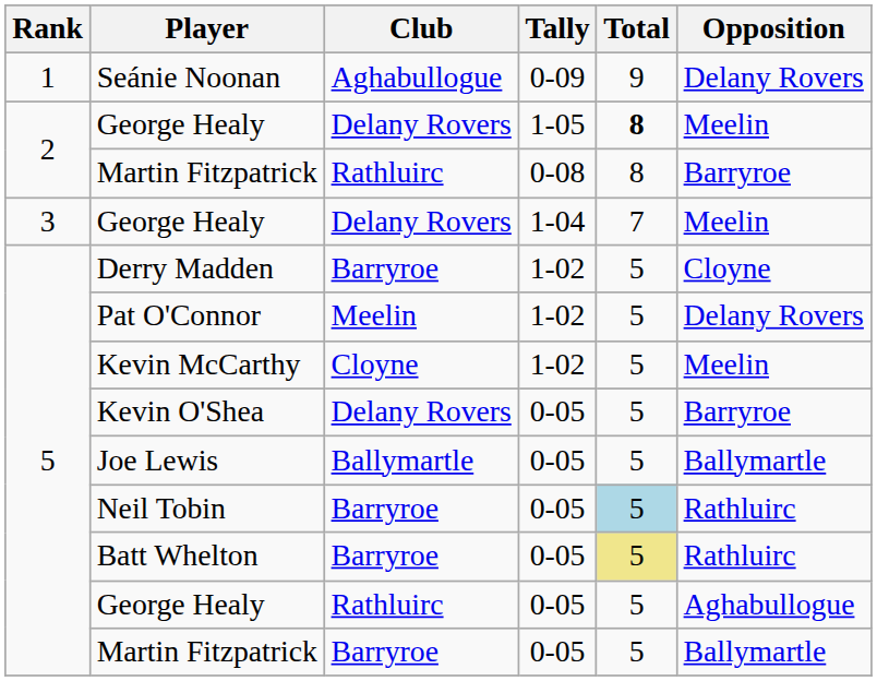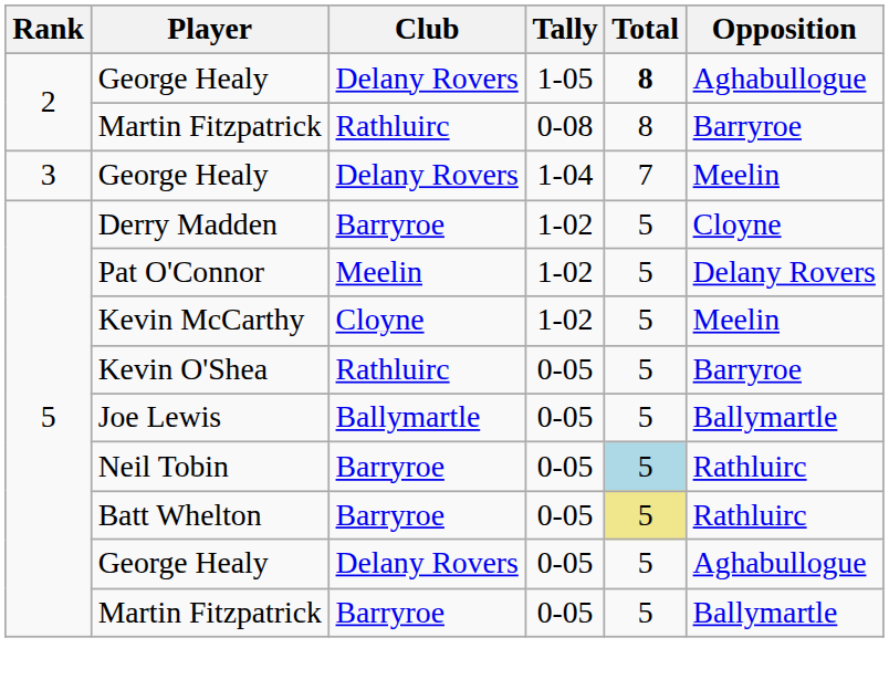 <table class="wikitable">
 <tr>
 <th>Rank</th>
 <th>Player</th>
 <th>Club</th>
 <th>Tally</th>
 <th>Total</th>
 <th>Opposition</th>
 </tr>
 <tr>
-<td rowspan="1" style="text-align:center;">1</td>
-<td>Seánie Noonan</td>
-<td><a href='#'>Aghabullogue</a></td>
-<td align=center>0-09</td>
-<td align=center>9</td>
-<td><a href='#'>Delany Rovers</a></td>
-</tr>
-<tr>
 <td rowspan="2" style="text-align:center;">2</td>
 <td>George Healy</td>
 <td><a href='#'>Delany Rovers</a></td>
 <td align=center>1-05</td>
 <td align=center><strong>8</strong></td>
-<td><a href='#'>Meelin</a></td>
+<td><a href='#'>Aghabullogue</a></td>
 </tr>
 <tr>
 <td>Martin Fitzpatrick</td>
 <td><a href='#'>Rathluirc</a></td>
 <td align=center>0-08</td>
 <td align=center>8</td>
 <td><a href='#'>Barryroe</a></td>
 </tr>
 <tr>
 <td rowspan="1" style="text-align:center;">3</td>
 <td>George Healy</td>
 <td><a href='#'>Delany Rovers</a></td>
 <td align=center>1-04</td>
 <td align=center>7</td>
 <td><a href='#'>Meelin</a></td>
 </tr>
 <tr>
 <td rowspan="9" style="text-align:center;">5</td>
 <td>Derry Madden</td>
 <td><a href='#'>Barryroe</a></td>
 <td align=center>1-02</td>
 <td align=center>5</td>
 <td><a href='#'>Cloyne</a></td>
 </tr>
 <tr>
 <td>Pat O'Connor</td>
 <td><a href='#'>Meelin</a></td>
 <td align=center>1-02</td>
 <td align=center>5</td>
 <td><a href='#'>Delany Rovers</a></td>
 </tr>
 <tr>
 <td>Kevin McCarthy</td>
 <td><a href='#'>Cloyne</a></td>
 <td align=center>1-02</td>
 <td align=center>5</td>
 <td><a href='#'>Meelin</a></td>
 </tr>
 <tr>
 <td>Kevin O'Shea</td>
-<td><a href='#'>Delany Rovers</a></td>
+<td><a href='#'>Rathluirc</a></td>
 <td align=center>0-05</td>
 <td align=center>5</td>
 <td><a href='#'>Barryroe</a></td>
 </tr>
 <tr>
 <td>Joe Lewis</td>
 <td><a href='#'>Ballymartle</a></td>
 <td align=center>0-05</td>
 <td align=center>5</td>
 <td><a href='#'>Ballymartle</a></td>
 </tr>
 <tr>
 <td>Neil Tobin</td>
 <td><a href='#'>Barryroe</a></td>
 <td align=center>0-05</td>
 <td align=center style="background: lightblue;">5</td>
 <td><a href='#'>Rathluirc</a></td>
 </tr>
 <tr>
 <td>Batt Whelton</td>
 <td><a href='#'>Barryroe</a></td>
 <td align=center>0-05</td>
 <td align=center style="background: khaki;">5</td>
 <td><a href='#'>Rathluirc</a></td>
 </tr>
 <tr>
 <td>George Healy</td>
-<td><a href='#'>Rathluirc</a></td>
+<td><a href='#'>Delany Rovers</a></td>
 <td align=center>0-05</td>
 <td align=center>5</td>
 <td><a href='#'>Aghabullogue</a></td>
 </tr>
 <tr>
 <td>Martin Fitzpatrick</td>
 <td><a href='#'>Barryroe</a></td>
 <td align=center>0-05</td>
 <td align=center>5</td>
 <td><a href='#'>Ballymartle</a></td>
 </tr>
 </table>
